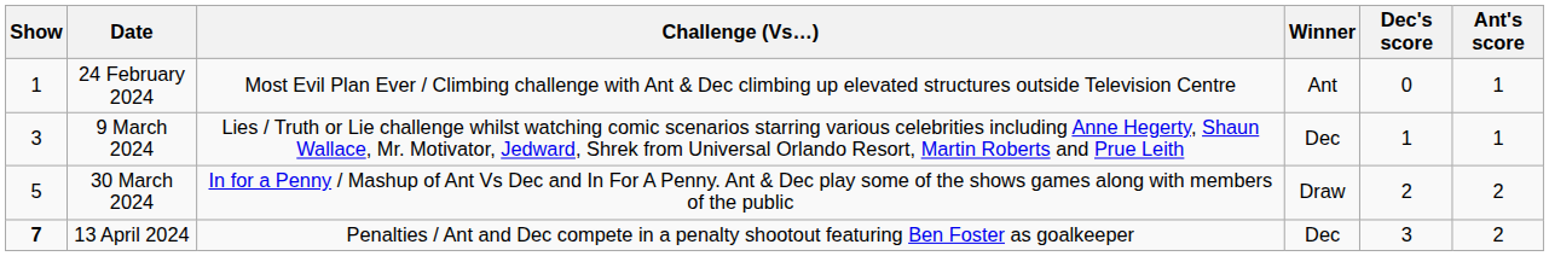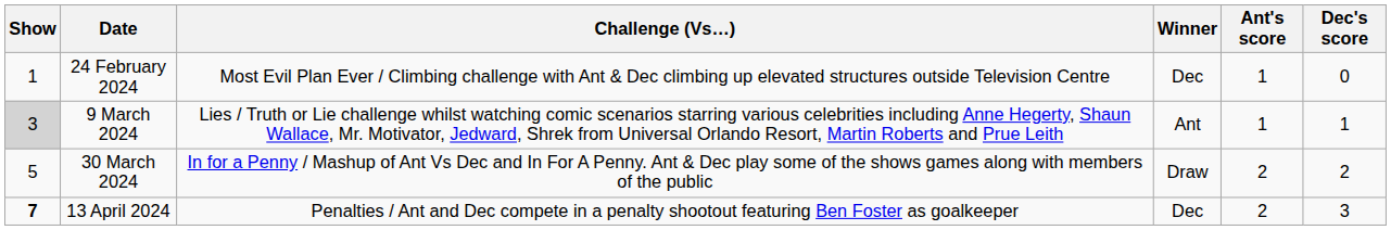 <table class="wikitable" style="text-align:center">
 <tr>
 <th>Show</th>
 <th>Date</th>
 <th>Challenge (Vs…)</th>
 <th>Winner</th>
+<th>Ant's score</th>
 <th>Dec's score</th>
-<th>Ant's score</th>
 </tr>
 <tr>
 <td>1</td>
 <td>24 February 2024</td>
 <td>Most Evil Plan Ever / Climbing challenge with Ant & Dec climbing up elevated structures outside Television Centre</td>
-<td>Ant</td>
+<td>Dec</td>
+<td>1</td>
 <td>0</td>
-<td>1</td>
 </tr>
 <tr>
-<td>3</td>
+<td style="background: lightgrey;">3</td>
 <td>9 March 2024</td>
 <td>Lies / Truth or Lie challenge whilst watching comic scenarios starring various celebrities including <a href='#'>Anne Hegerty</a>, <a href='#'>Shaun Wallace</a>, Mr. Motivator, <a href='#'>Jedward</a>, Shrek from Universal Orlando Resort, <a href='#'>Martin Roberts</a> and <a href='#'>Prue Leith</a></td>
-<td>Dec</td>
+<td>Ant</td>
 <td>1</td>
 <td>1</td>
 </tr>
 <tr>
 <td>5</td>
 <td>30 March 2024</td>
 <td><a href='#'>In for a Penny</a> / Mashup of Ant Vs Dec and In For A Penny. Ant & Dec play some of the shows games along with members of the public</td>
 <td>Draw</td>
 <td>2</td>
 <td>2</td>
 </tr>
 <tr>
 <td><strong>7</strong></td>
 <td>13 April 2024</td>
 <td>Penalties / Ant and Dec compete in a penalty shootout featuring <a href='#'>Ben Foster</a> as goalkeeper</td>
 <td>Dec</td>
+<td>2</td>
 <td>3</td>
-<td>2</td>
 </tr>
 </table>
